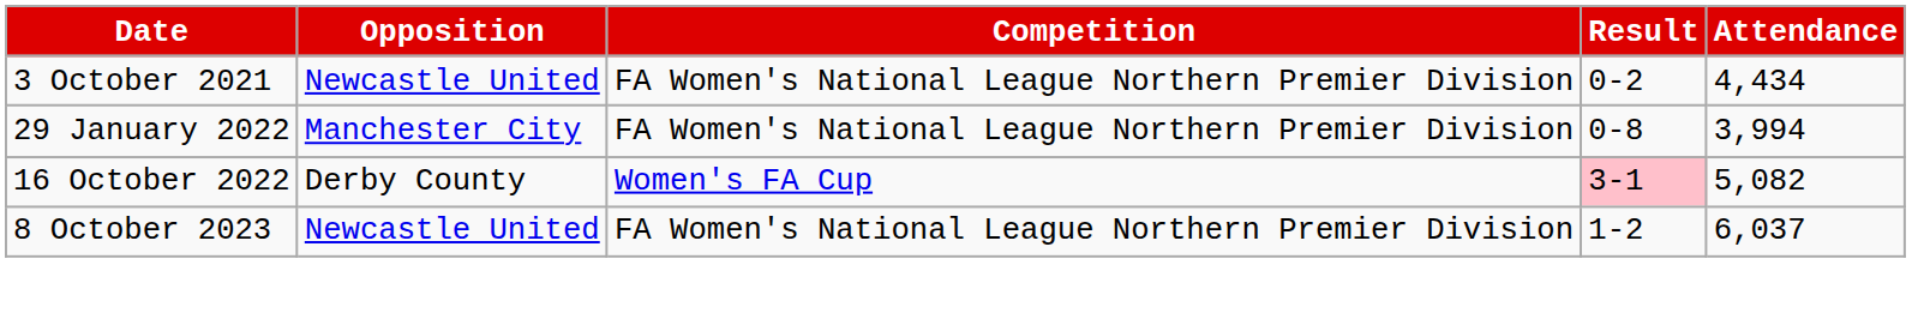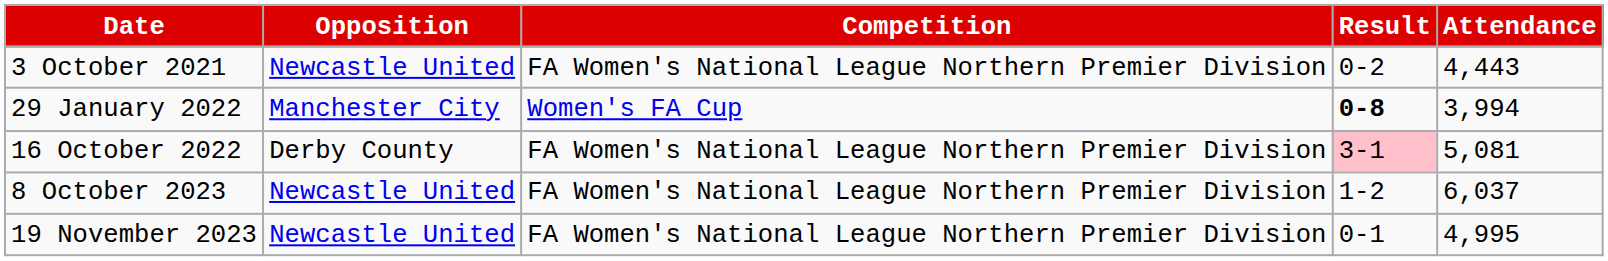 <table class="wikitable" summary="List of Nottingham Forest Women's Matches at the City Ground" colwidth=200px>
 <tr>
 <th style="background:#d00; color:#fff;" hscope="col">Date</th>
 <th style="background:#d00; color:#fff;" scope="col">Opposition</th>
 <th style="background:#d00; color:#fff;" scope="col">Competition</th>
 <th style="background:#d00; color:#fff;" scope="col">Result</th>
 <th style="background:#d00; color:#fff;" scope="col">Attendance</th>
 </tr>
 <tr>
 <td>3 October 2021</td>
 <td><a href='#'>Newcastle United</a></td>
 <td>FA Women's National League Northern Premier Division</td>
 <td>0-2</td>
-<td>4,434</td>
+<td>4,443</td>
 </tr>
 <tr>
 <td>29 January 2022</td>
 <td><a href='#'>Manchester City</a></td>
-<td>FA Women's National League Northern Premier Division</td>
-<td>0-8</td>
+<td><a href='#'>Women's FA Cup</a></td>
+<td><strong>0-8</strong></td>
 <td>3,994</td>
 </tr>
 <tr>
 <td>16 October 2022</td>
 <td>Derby County</td>
-<td><a href='#'>Women's FA Cup</a></td>
+<td>FA Women's National League Northern Premier Division</td>
 <td style="background: pink;">3-1</td>
-<td>5,082</td>
+<td>5,081</td>
 </tr>
 <tr>
 <td>8 October 2023</td>
 <td><a href='#'>Newcastle United</a></td>
 <td>FA Women's National League Northern Premier Division</td>
 <td>1-2</td>
 <td>6,037</td>
 </tr>
+<tr>
+<td>19 November 2023</td>
+<td><a href='#'>Newcastle United</a></td>
+<td>FA Women's National League Northern Premier Division</td>
+<td>0-1</td>
+<td>4,995</td>
+</tr>
 </table>
